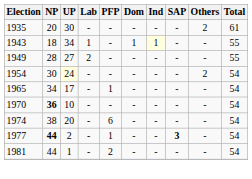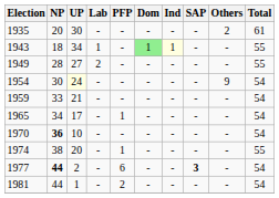 <table class="wikitable">
 <tr>
 <th><strong>Election</strong></th>
 <th><strong>NP</strong></th>
 <th><strong>UP</strong></th>
 <th><strong>Lab</strong></th>
 <th><strong>PFP</strong></th>
 <th><strong>Dom</strong></th>
 <th><strong>Ind</strong></th>
 <th><strong>SAP</strong></th>
 <th><strong>Others</strong></th>
 <th><strong>Total</strong></th>
 </tr>
 <tr>
 <td>1935</td>
 <td align="center">20</td>
 <td align="center">30</td>
 <td align="center">-</td>
 <td align="center">-</td>
 <td align="center">-</td>
 <td align="center">-</td>
 <td align="center">-</td>
 <td align="center">2</td>
 <td align="center">61 </td>
 </tr>
 <tr>
 <td>1943</td>
 <td align="center">18</td>
 <td align="center">34</td>
 <td align="center">1</td>
 <td align="center">-</td>
-<td align="center">1</td>
+<td align="center" style="background: lightgreen;">1</td>
 <td align="center" style="background: lightyellow;">1</td>
 <td align="center">-</td>
 <td align="center">-</td>
 <td align="center">55 </td>
 </tr>
 <tr>
 <td>1949</td>
 <td align="center">28</td>
 <td align="center">27</td>
 <td align="center">2</td>
 <td align="center">-</td>
 <td align="center">-</td>
 <td align="center">-</td>
 <td align="center">-</td>
 <td align="center">-</td>
 <td align="center">55 </td>
 </tr>
 <tr>
 <td>1954</td>
 <td align="center">30</td>
 <td align="center" style="background: lightyellow;">24</td>
 <td align="center">-</td>
 <td align="center">-</td>
 <td align="center">-</td>
 <td align="center">-</td>
 <td align="center">-</td>
-<td align="center">2</td>
+<td align="center">9</td>
+<td align="center">54 </td>
+</tr>
+<tr>
+<td>1959</td>
+<td align="center">33</td>
+<td align="center">21</td>
+<td align="center">-</td>
+<td align="center">-</td>
+<td align="center">-</td>
+<td align="center">-</td>
+<td align="center">-</td>
+<td align="center">-</td>
 <td align="center">54 </td>
 </tr>
 <tr>
 <td>1965</td>
 <td align="center">34</td>
 <td align="center">17</td>
 <td align="center">-</td>
 <td align="center">1</td>
 <td align="center">-</td>
 <td align="center">-</td>
 <td align="center">-</td>
 <td align="center">-</td>
 <td align="center">54 </td>
 </tr>
 <tr>
 <td>1970</td>
 <td align="center"><strong>36</strong></td>
 <td align="center">10</td>
 <td align="center">-</td>
 <td align="center">-</td>
 <td align="center">-</td>
 <td align="center">-</td>
 <td align="center">-</td>
 <td align="center">-</td>
 <td align="center">54 </td>
 </tr>
 <tr>
 <td>1974</td>
 <td align="center">38</td>
 <td align="center">20</td>
 <td align="center">-</td>
-<td align="center">6</td>
+<td align="center">1</td>
 <td align="center">-</td>
 <td align="center">-</td>
 <td align="center">-</td>
 <td align="center">-</td>
-<td align="center">54 </td>
+<td align="center">55 </td>
 </tr>
 <tr>
 <td>1977</td>
 <td align="center"><strong>44</strong></td>
 <td align="center">2</td>
 <td align="center">-</td>
-<td align="center">1</td>
+<td align="center">6</td>
 <td align="center">-</td>
 <td align="center">-</td>
 <td align="center"><strong>3</strong></td>
 <td align="center">-</td>
 <td align="center">54 </td>
 </tr>
 <tr>
 <td>1981</td>
 <td align="center">44</td>
 <td align="center">1</td>
 <td align="center">-</td>
 <td align="center">2</td>
 <td align="center">-</td>
 <td align="center">-</td>
 <td align="center">-</td>
 <td align="center">-</td>
 <td align="center">54 </td>
 </tr>
 <tr>
 </tr>
 </table>
